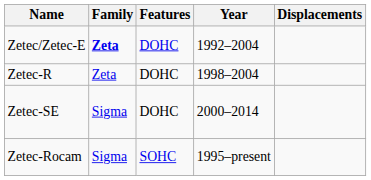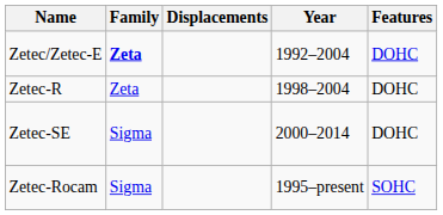 <table class="wikitable">
 <tr>
 <th>Name</th>
 <th>Family</th>
+<th>Displacements</th>
+<th>Year</th>
 <th>Features</th>
-<th>Year</th>
-<th>Displacements</th>
 </tr>
 <tr>
 <td>Zetec/Zetec-E</td>
 <td><strong><a href='#'>Zeta</a></strong></td>
+<td><br><br></td>
+<td>1992–2004</td>
 <td><a href='#'>DOHC</a></td>
-<td>1992–2004</td>
-<td><br><br></td>
 </tr>
 <tr>
 <td>Zetec-R</td>
 <td><a href='#'>Zeta</a></td>
+<td><br></td>
+<td>1998–2004</td>
 <td>DOHC</td>
-<td>1998–2004</td>
-<td><br></td>
 </tr>
 <tr>
 <td>Zetec-SE</td>
 <td><a href='#'>Sigma</a></td>
+<td><br><br><br></td>
+<td>2000–2014</td>
 <td>DOHC</td>
-<td>2000–2014</td>
-<td><br><br><br></td>
 </tr>
 <tr>
 <td>Zetec-Rocam</td>
 <td><a href='#'>Sigma</a></td>
+<td><br><br></td>
+<td>1995–present</td>
 <td><a href='#'>SOHC</a></td>
-<td>1995–present</td>
-<td><br><br></td>
 </tr>
 </table>
